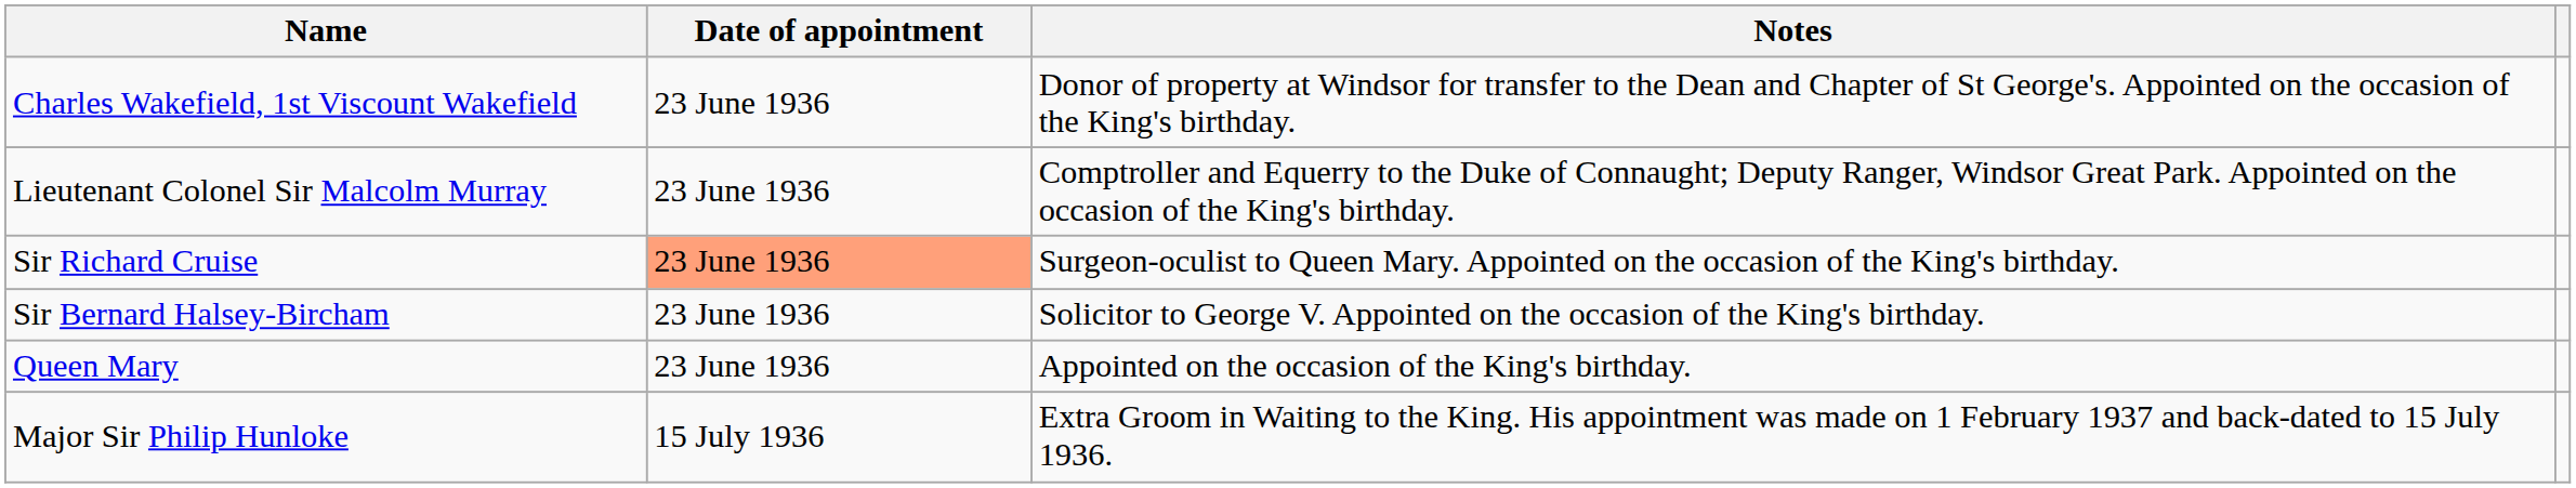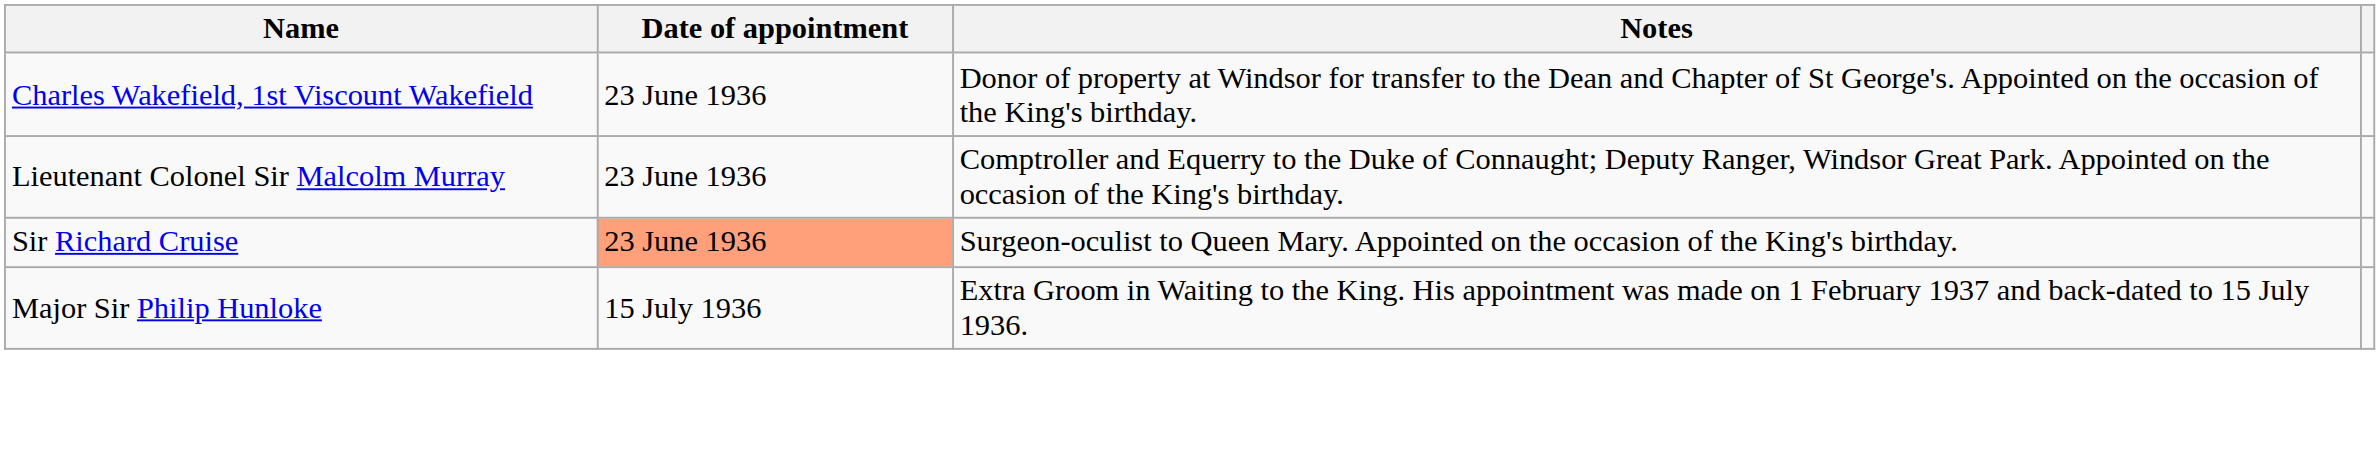 <table class="wikitable">
 <tr>
 <th style="width:25%">Name</th>
 <th style="width:15%">Date of appointment</th>
 <th>Notes</th>
 <th></th>
 </tr>
 <tr>
 <td><a href='#'>Charles Wakefield, 1st Viscount Wakefield</a></td>
 <td>23 June 1936</td>
 <td>Donor of property at Windsor for transfer to the Dean and Chapter of St George's. Appointed on the occasion of the King's birthday.</td>
 <td></td>
 </tr>
 <tr>
 <td>Lieutenant Colonel Sir <a href='#'>Malcolm Murray</a></td>
 <td>23 June 1936</td>
 <td>Comptroller and Equerry to the Duke of Connaught; Deputy Ranger, Windsor Great Park. Appointed on the occasion of the King's birthday.</td>
 <td></td>
 </tr>
 <tr>
 <td>Sir <a href='#'>Richard Cruise</a></td>
 <td style="background: lightsalmon;">23 June 1936</td>
 <td>Surgeon-oculist to Queen Mary. Appointed on the occasion of the King's birthday.</td>
 <td></td>
 </tr>
 <tr>
-<td>Sir <a href='#'>Bernard Halsey-Bircham</a></td>
-<td>23 June 1936</td>
-<td>Solicitor to George V. Appointed on the occasion of the King's birthday.</td>
-<td></td>
-</tr>
-<tr>
-<td><a href='#'>Queen Mary</a></td>
-<td>23 June 1936</td>
-<td>Appointed on the occasion of the King's birthday.</td>
-<td></td>
-</tr>
-<tr>
 <td>Major Sir <a href='#'>Philip Hunloke</a></td>
 <td>15 July 1936</td>
 <td>Extra Groom in Waiting to the King. His appointment was made on 1 February 1937 and back-dated to 15 July 1936.</td>
 <td></td>
 </tr>
 </table>
